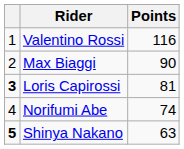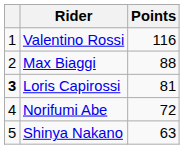 <table class="wikitable" style="font-size: 95%;">
 <tr>
 <th></th>
 <th>Rider</th>
 <th>Points</th>
 </tr>
 <tr>
 <td align=center>1</td>
 <td> <a href='#'>Valentino Rossi</a></td>
 <td align=right>116</td>
 </tr>
 <tr>
 <td align=center>2</td>
 <td> <a href='#'>Max Biaggi</a></td>
-<td align=right>90</td>
+<td align=right>88</td>
 </tr>
 <tr>
 <td align=center><strong>3</strong></td>
 <td> <a href='#'>Loris Capirossi</a></td>
 <td align=right>81</td>
 </tr>
 <tr>
 <td align=center>4</td>
 <td> <a href='#'>Norifumi Abe</a></td>
-<td align=right>74</td>
+<td align=right>72</td>
 </tr>
 <tr>
-<td align=center><strong>5</strong></td>
+<td align=center>5</td>
 <td> <a href='#'>Shinya Nakano</a></td>
 <td align=right>63</td>
 </tr>
 </table>
